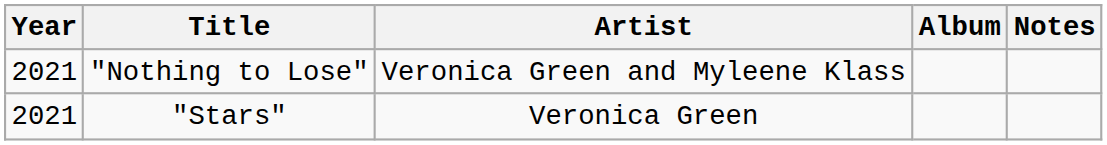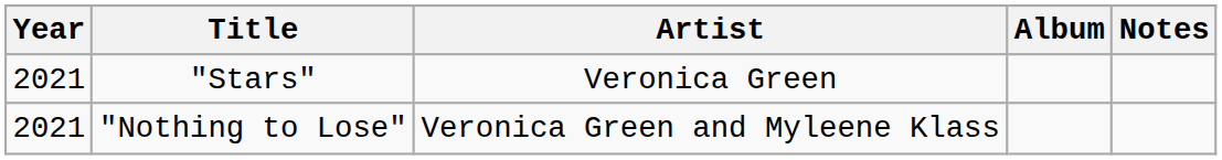 <table class="wikitable plainrowheaders" style="text-align:center;">
 <tr>
 <th>Year</th>
 <th>Title</th>
 <th>Artist</th>
 <th>Album</th>
 <th>Notes</th>
 </tr>
 <tr>
 <td>2021</td>
+<td>"Stars"</td>
+<td>Veronica Green</td>
+<td></td>
+<td></td>
+</tr>
+<tr>
+<td>2021</td>
 <td>"Nothing to Lose"</td>
 <td>Veronica Green and Myleene Klass</td>
 <td></td>
 <td></td>
 </tr>
-<tr>
-<td>2021</td>
-<td>"Stars"</td>
-<td>Veronica Green</td>
-<td></td>
-<td></td>
-</tr>
 </table>
